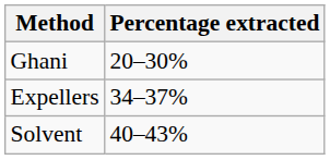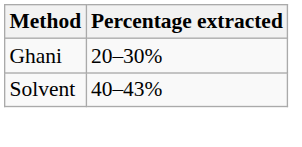 <table class="wikitable">
 <tr>
 <th>Method</th>
 <th>Percentage extracted</th>
 </tr>
 <tr>
 <td>Ghani</td>
 <td>20–30%</td>
 </tr>
 <tr>
-<td>Expellers</td>
-<td>34–37%</td>
-</tr>
-<tr>
 <td>Solvent</td>
 <td>40–43%</td>
 </tr>
 </table>
